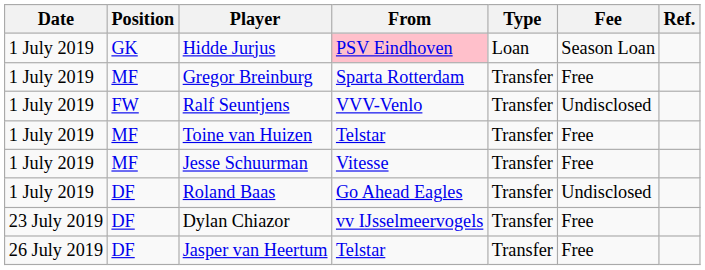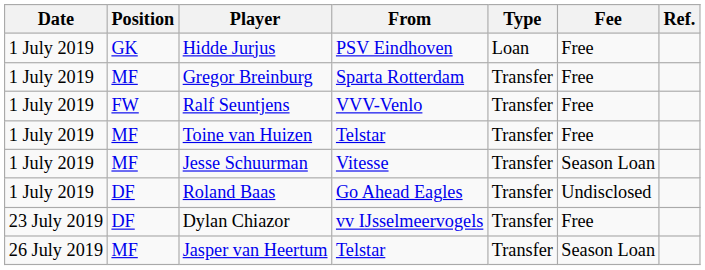 <table class="wikitable">
 <tr>
 <th>Date</th>
 <th>Position</th>
 <th>Player</th>
 <th>From</th>
 <th><abbr>Type</abbr></th>
 <th>Fee</th>
 <th><abbr>Ref.</abbr></th>
 </tr>
 <tr>
 <td>1 July 2019</td>
 <td><a href='#'>GK</a></td>
 <td> <a href='#'>Hidde Jurjus</a></td>
-<td style="background: pink;"> <a href='#'>PSV Eindhoven</a></td>
+<td> <a href='#'>PSV Eindhoven</a></td>
 <td>Loan</td>
-<td>Season Loan</td>
+<td>Free</td>
 <td></td>
 </tr>
 <tr>
 <td>1 July 2019</td>
 <td><a href='#'>MF</a></td>
 <td> <a href='#'>Gregor Breinburg</a></td>
 <td> <a href='#'>Sparta Rotterdam</a></td>
 <td>Transfer</td>
 <td>Free</td>
 <td></td>
 </tr>
 <tr>
 <td>1 July 2019</td>
 <td><a href='#'>FW</a></td>
 <td> <a href='#'>Ralf Seuntjens</a></td>
 <td> <a href='#'>VVV-Venlo</a></td>
 <td>Transfer</td>
-<td>Undisclosed</td>
+<td>Free</td>
 <td></td>
 </tr>
 <tr>
 <td>1 July 2019</td>
 <td><a href='#'>MF</a></td>
 <td> <a href='#'>Toine van Huizen</a></td>
 <td> <a href='#'>Telstar</a></td>
 <td>Transfer</td>
 <td>Free</td>
 <td></td>
 </tr>
 <tr>
 <td>1 July 2019</td>
 <td><a href='#'>MF</a></td>
 <td> <a href='#'>Jesse Schuurman</a></td>
 <td> <a href='#'>Vitesse</a></td>
 <td>Transfer</td>
-<td>Free</td>
+<td>Season Loan</td>
 <td></td>
 </tr>
 <tr>
 <td>1 July 2019</td>
 <td><a href='#'>DF</a></td>
 <td> <a href='#'>Roland Baas</a></td>
 <td> <a href='#'>Go Ahead Eagles</a></td>
 <td>Transfer</td>
 <td>Undisclosed</td>
 <td></td>
 </tr>
 <tr>
 <td>23 July 2019</td>
 <td><a href='#'>DF</a></td>
 <td> Dylan Chiazor</td>
 <td> <a href='#'>vv IJsselmeervogels</a></td>
 <td>Transfer</td>
 <td>Free</td>
 <td></td>
 </tr>
 <tr>
 <td>26 July 2019</td>
-<td><a href='#'>DF</a></td>
+<td><a href='#'>MF</a></td>
 <td> <a href='#'>Jasper van Heertum</a></td>
 <td> <a href='#'>Telstar</a></td>
 <td>Transfer</td>
-<td>Free</td>
+<td>Season Loan</td>
 <td></td>
 </tr>
 </table>
